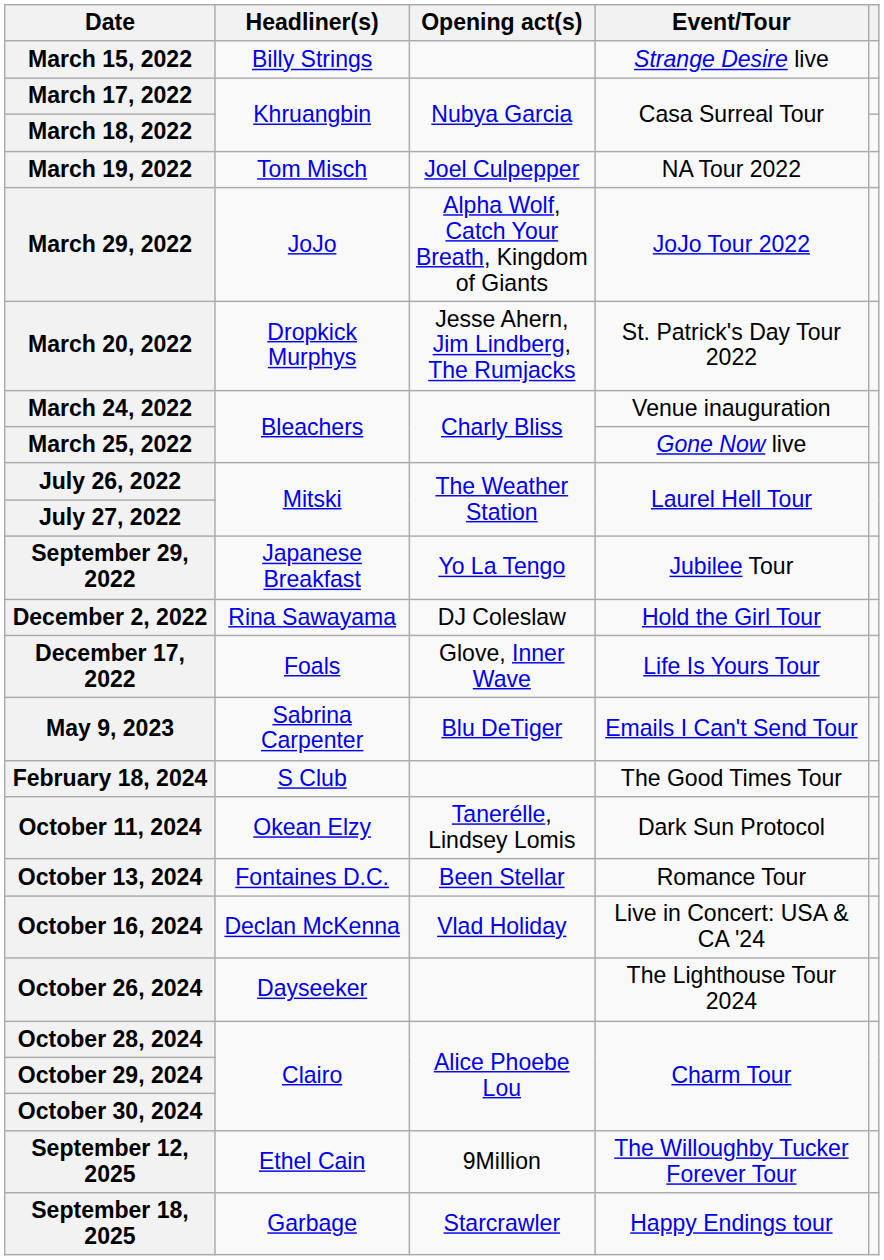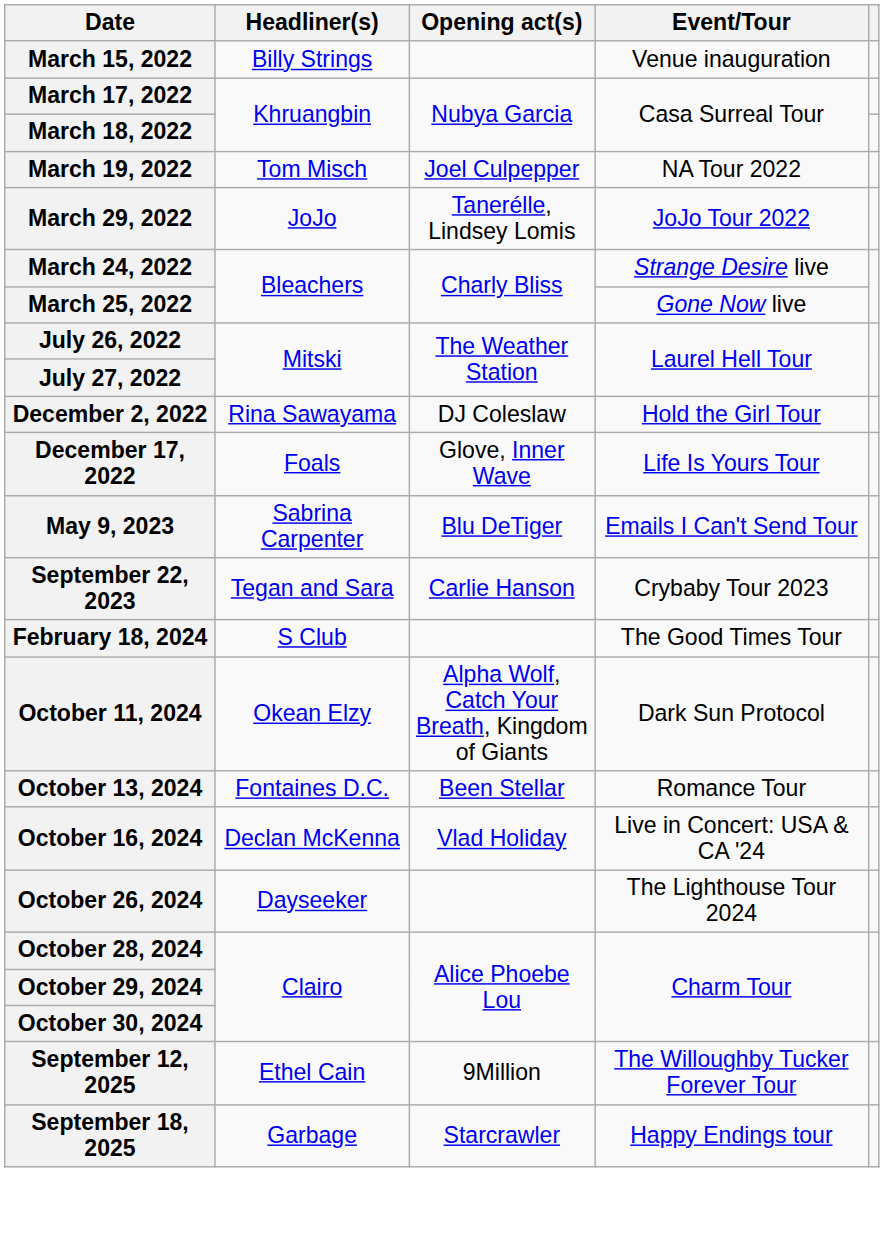 <table class="wikitable plainrowheaders" style="text-align:center;">
 <tr>
 <th scope="col" style="width:12em;">Date</th>
 <th scope="col" style="width:10em;">Headliner(s)</th>
 <th scope="col" style="width:10em;">Opening act(s)</th>
 <th scope="col" style="width:17em;">Event/Tour</th>
 <th></th>
 </tr>
 <tr>
 <th scope="row">March 15, 2022</th>
 <td><a href='#'>Billy Strings</a></td>
 <td></td>
-<td><em><a href='#'>Strange Desire</a></em> live</td>
+<td>Venue inauguration</td>
 <td></td>
 </tr>
 <tr>
 <th scope="row">March 17, 2022</th>
 <td rowspan="2"><a href='#'>Khruangbin</a></td>
 <td rowspan="2"><a href='#'>Nubya Garcia</a></td>
 <td rowspan="2">Casa Surreal Tour</td>
 <td></td>
 </tr>
 <tr>
 <th scope="row">March 18, 2022</th>
 <td></td>
 </tr>
 <tr>
 <th scope="row">March 19, 2022</th>
 <td><a href='#'>Tom Misch</a></td>
 <td><a href='#'>Joel Culpepper</a></td>
 <td>NA Tour 2022</td>
 <td></td>
 </tr>
 <tr>
 <th scope="row">March 29, 2022</th>
 <td><a href='#'>JoJo</a></td>
-<td><a href='#'>Alpha Wolf</a>, <a href='#'>Catch Your Breath</a>, Kingdom of Giants</td>
+<td><a href='#'>Tanerélle</a>, Lindsey Lomis</td>
 <td><a href='#'>JoJo Tour 2022</a></td>
-<td></td>
-</tr>
-<tr>
-<th scope="row">March 20, 2022</th>
-<td><a href='#'>Dropkick Murphys</a></td>
-<td>Jesse Ahern, <a href='#'>Jim Lindberg</a>, <a href='#'>The Rumjacks</a></td>
-<td>St. Patrick's Day Tour 2022</td>
 <td></td>
 </tr>
 <tr>
 <th scope="row">March 24, 2022</th>
 <td rowspan="2"><a href='#'>Bleachers</a></td>
 <td rowspan="2"><a href='#'>Charly Bliss</a></td>
-<td>Venue inauguration</td>
+<td><em><a href='#'>Strange Desire</a></em> live</td>
 <td rowspan="2"></td>
 </tr>
 <tr>
 <th scope="row">March 25, 2022</th>
 <td><em><a href='#'>Gone Now</a></em> live</td>
 </tr>
 <tr>
 <th scope="row">July 26, 2022</th>
 <td rowspan="2"><a href='#'>Mitski</a></td>
 <td rowspan="2"><a href='#'>The Weather Station</a></td>
 <td rowspan="2"><a href='#'>Laurel Hell Tour</a></td>
 <td rowspan="2"></td>
 </tr>
 <tr>
 <th scope="row">July 27, 2022</th>
-</tr>
-<tr>
-<th scope="row">September 29, 2022</th>
-<td><a href='#'>Japanese Breakfast</a></td>
-<td><a href='#'>Yo La Tengo</a></td>
-<td><a href='#'>Jubilee</a> Tour</td>
-<td></td>
 </tr>
 <tr>
 <th scope="row">December 2, 2022</th>
 <td><a href='#'>Rina Sawayama</a></td>
 <td>DJ Coleslaw</td>
 <td><a href='#'>Hold the Girl Tour</a></td>
 <td></td>
 </tr>
 <tr>
 <th scope="row">December 17, 2022</th>
 <td><a href='#'>Foals</a></td>
 <td>Glove, <a href='#'>Inner Wave</a></td>
 <td><a href='#'>Life Is Yours Tour</a></td>
 <td></td>
 </tr>
 <tr>
 <th scope="row">May 9, 2023</th>
 <td><a href='#'>Sabrina Carpenter</a></td>
 <td><a href='#'>Blu DeTiger</a></td>
 <td><a href='#'>Emails I Can't Send Tour</a></td>
 <td></td>
 </tr>
 <tr>
+<th scope="row">September 22, 2023</th>
+<td><a href='#'>Tegan and Sara</a></td>
+<td><a href='#'>Carlie Hanson</a></td>
+<td>Crybaby Tour 2023</td>
+<td></td>
+</tr>
+<tr>
 <th scope="row">February 18, 2024</th>
 <td><a href='#'>S Club</a></td>
 <td></td>
 <td>The Good Times Tour</td>
 <td></td>
 </tr>
 <tr>
 <th scope="row">October 11, 2024</th>
 <td><a href='#'>Okean Elzy</a></td>
-<td><a href='#'>Tanerélle</a>, Lindsey Lomis</td>
+<td><a href='#'>Alpha Wolf</a>, <a href='#'>Catch Your Breath</a>, Kingdom of Giants</td>
 <td>Dark Sun Protocol</td>
 <td></td>
 </tr>
 <tr>
 <th scope="row">October 13, 2024</th>
 <td><a href='#'>Fontaines D.C.</a></td>
 <td><a href='#'>Been Stellar</a></td>
 <td>Romance Tour</td>
 <td></td>
 </tr>
 <tr>
 <th scope="row">October 16, 2024</th>
 <td><a href='#'>Declan McKenna</a></td>
 <td><a href='#'>Vlad Holiday</a></td>
 <td>Live in Concert: USA & CA '24</td>
 <td></td>
 </tr>
 <tr>
 <th scope="row">October 26, 2024</th>
 <td><a href='#'>Dayseeker</a></td>
 <td></td>
 <td>The Lighthouse Tour 2024</td>
 <td></td>
 </tr>
 <tr>
 <th scope="row">October 28, 2024</th>
 <td rowspan="3"><a href='#'>Clairo</a></td>
 <td rowspan="3"><a href='#'>Alice Phoebe Lou</a></td>
 <td rowspan="3"><a href='#'>Charm Tour</a></td>
 <td rowspan="3"></td>
 </tr>
 <tr>
 <th scope="row">October 29, 2024</th>
 </tr>
 <tr>
 <th scope="row">October 30, 2024</th>
 </tr>
 <tr>
 <th scope="row">September 12, 2025</th>
 <td><a href='#'>Ethel Cain</a></td>
 <td>9Million</td>
 <td><a href='#'>The Willoughby Tucker Forever Tour</a></td>
 <td></td>
 </tr>
 <tr>
 <th scope="row">September 18, 2025</th>
 <td><a href='#'>Garbage</a></td>
 <td><a href='#'>Starcrawler</a></td>
 <td><a href='#'>Happy Endings tour</a></td>
 <td></td>
 </tr>
 </table>
